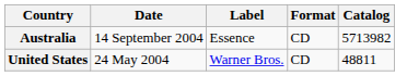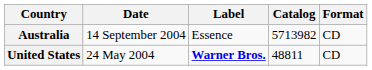 <table class="wikitable plainrowheaders">
 <tr>
 <th scope="col">Country</th>
 <th scope="col">Date</th>
 <th scope="col">Label</th>
+<th scope="col">Catalog</th>
 <th scope="col">Format</th>
-<th scope="col">Catalog</th>
 </tr>
 <tr>
 <th scope="row">Australia</th>
 <td>14 September 2004</td>
 <td>Essence</td>
+<td>5713982</td>
 <td>CD</td>
-<td>5713982</td>
 </tr>
 <tr>
 <th scope="row">United States</th>
 <td>24 May 2004</td>
-<td><a href='#'>Warner Bros.</a></td>
+<td><strong><a href='#'>Warner Bros.</a></strong></td>
+<td>48811</td>
 <td>CD</td>
-<td>48811</td>
 </tr>
 </table>
